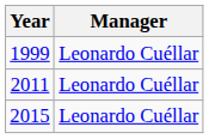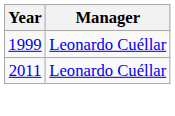 <table class="wikitable">
 <tr>
 <th>Year</th>
 <th>Manager</th>
 </tr>
 <tr>
 <td align=center><a href='#'>1999</a></td>
 <td> <a href='#'>Leonardo Cuéllar</a></td>
 </tr>
 <tr>
 <td align=center><a href='#'>2011</a></td>
 <td> <a href='#'>Leonardo Cuéllar</a></td>
 </tr>
-<tr>
-<td align=center><a href='#'>2015</a></td>
-<td> <a href='#'>Leonardo Cuéllar</a></td>
-</tr>
 </table>
